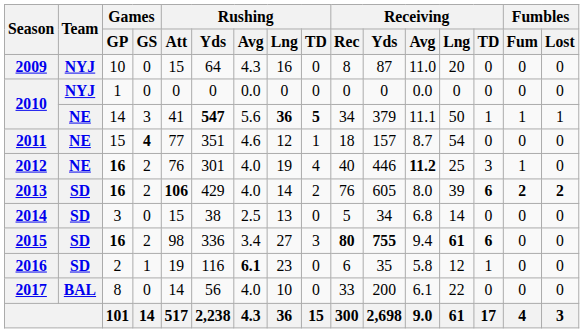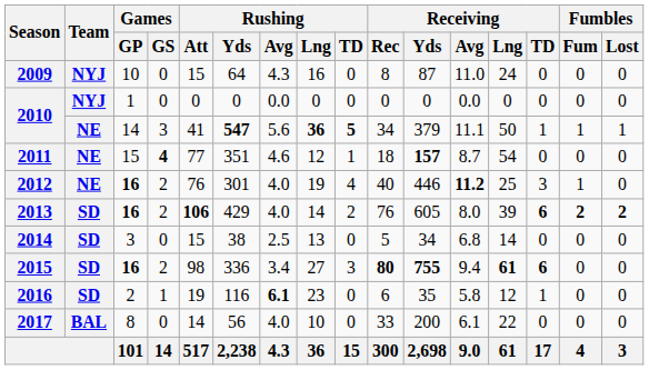 <table class="wikitable" style="text-align:center;">
 <tr>
 <th rowspan=2>Season</th>
 <th rowspan=2>Team</th>
 <th colspan=2>Games</th>
 <th colspan=5>Rushing</th>
 <th colspan=5>Receiving</th>
 <th ! colspan=2>Fumbles</th>
 </tr>
 <tr>
 <th>GP</th>
 <th>GS</th>
 <th>Att</th>
 <th>Yds</th>
 <th>Avg</th>
 <th>Lng</th>
 <th>TD</th>
 <th>Rec</th>
 <th>Yds</th>
 <th>Avg</th>
 <th>Lng</th>
 <th>TD</th>
 <th>Fum</th>
 <th>Lost</th>
 </tr>
 <tr>
 <th><a href='#'>2009</a></th>
 <th><a href='#'>NYJ</a></th>
 <td>10</td>
 <td>0</td>
 <td>15</td>
 <td>64</td>
 <td>4.3</td>
 <td>16</td>
 <td>0</td>
 <td>8</td>
 <td>87</td>
 <td>11.0</td>
-<td>20</td>
+<td>24</td>
 <td>0</td>
 <td>0</td>
 <td>0</td>
 </tr>
 <tr>
 <th rowspan="2"><a href='#'>2010</a></th>
 <th><a href='#'>NYJ</a></th>
 <td>1</td>
 <td>0</td>
 <td>0</td>
 <td>0</td>
 <td>0.0</td>
 <td>0</td>
 <td>0</td>
 <td>0</td>
 <td>0</td>
 <td>0.0</td>
 <td>0</td>
 <td>0</td>
 <td>0</td>
 <td>0</td>
 </tr>
 <tr>
 <th><a href='#'>NE</a></th>
 <td>14</td>
 <td>3</td>
 <td>41</td>
 <td><strong>547</strong></td>
 <td>5.6</td>
 <td><strong>36</strong></td>
 <td><strong>5</strong></td>
 <td>34</td>
 <td>379</td>
 <td>11.1</td>
 <td>50</td>
 <td>1</td>
 <td>1</td>
 <td>1</td>
 </tr>
 <tr>
 <th><a href='#'>2011</a></th>
 <th><a href='#'>NE</a></th>
 <td>15</td>
 <td><strong>4</strong></td>
 <td>77</td>
 <td>351</td>
 <td>4.6</td>
 <td>12</td>
 <td>1</td>
 <td>18</td>
-<td>157</td>
+<td><strong>157</strong></td>
 <td>8.7</td>
 <td>54</td>
 <td>0</td>
 <td>0</td>
 <td>0</td>
 </tr>
 <tr>
 <th><a href='#'>2012</a></th>
 <th><a href='#'>NE</a></th>
 <td><strong>16</strong></td>
 <td>2</td>
 <td>76</td>
 <td>301</td>
 <td>4.0</td>
 <td>19</td>
 <td>4</td>
 <td>40</td>
 <td>446</td>
 <td><strong>11.2</strong></td>
 <td>25</td>
 <td>3</td>
 <td>1</td>
 <td>0</td>
 </tr>
 <tr>
 <th><a href='#'>2013</a></th>
 <th><a href='#'>SD</a></th>
 <td><strong>16</strong></td>
 <td>2</td>
 <td><strong>106</strong></td>
 <td>429</td>
 <td>4.0</td>
 <td>14</td>
 <td>2</td>
 <td>76</td>
 <td>605</td>
 <td>8.0</td>
 <td>39</td>
 <td><strong>6</strong></td>
 <td><strong>2</strong></td>
 <td><strong>2</strong></td>
 </tr>
 <tr>
 <th><a href='#'>2014</a></th>
 <th><a href='#'>SD</a></th>
 <td>3</td>
 <td>0</td>
 <td>15</td>
 <td>38</td>
 <td>2.5</td>
 <td>13</td>
 <td>0</td>
 <td>5</td>
 <td>34</td>
 <td>6.8</td>
 <td>14</td>
 <td>0</td>
 <td>0</td>
 <td>0</td>
 </tr>
 <tr>
 <th><a href='#'>2015</a></th>
 <th><a href='#'>SD</a></th>
 <td><strong>16</strong></td>
 <td>2</td>
 <td>98</td>
 <td>336</td>
 <td>3.4</td>
 <td>27</td>
 <td>3</td>
 <td><strong>80</strong></td>
 <td><strong>755</strong></td>
 <td>9.4</td>
 <td><strong>61</strong></td>
 <td><strong>6</strong></td>
 <td>0</td>
 <td>0</td>
 </tr>
 <tr>
 <th><a href='#'>2016</a></th>
 <th><a href='#'>SD</a></th>
 <td>2</td>
 <td>1</td>
 <td>19</td>
 <td>116</td>
 <td><strong>6.1</strong></td>
 <td>23</td>
 <td>0</td>
 <td>6</td>
 <td>35</td>
 <td>5.8</td>
 <td>12</td>
 <td>1</td>
 <td>0</td>
 <td>0</td>
 </tr>
 <tr>
 <th><a href='#'>2017</a></th>
 <th><a href='#'>BAL</a></th>
 <td>8</td>
 <td>0</td>
 <td>14</td>
 <td>56</td>
 <td>4.0</td>
 <td>10</td>
 <td>0</td>
 <td>33</td>
 <td>200</td>
 <td>6.1</td>
 <td>22</td>
 <td>0</td>
 <td>0</td>
 <td>0</td>
 </tr>
 <tr class="sortbottom">
 <th colspan="2"></th>
 <th>101</th>
 <th>14</th>
 <th>517</th>
 <th>2,238</th>
 <th>4.3</th>
 <th>36</th>
 <th>15</th>
 <th>300</th>
 <th>2,698</th>
 <th>9.0</th>
 <th>61</th>
 <th>17</th>
 <th>4</th>
 <th>3</th>
 </tr>
 </table>
